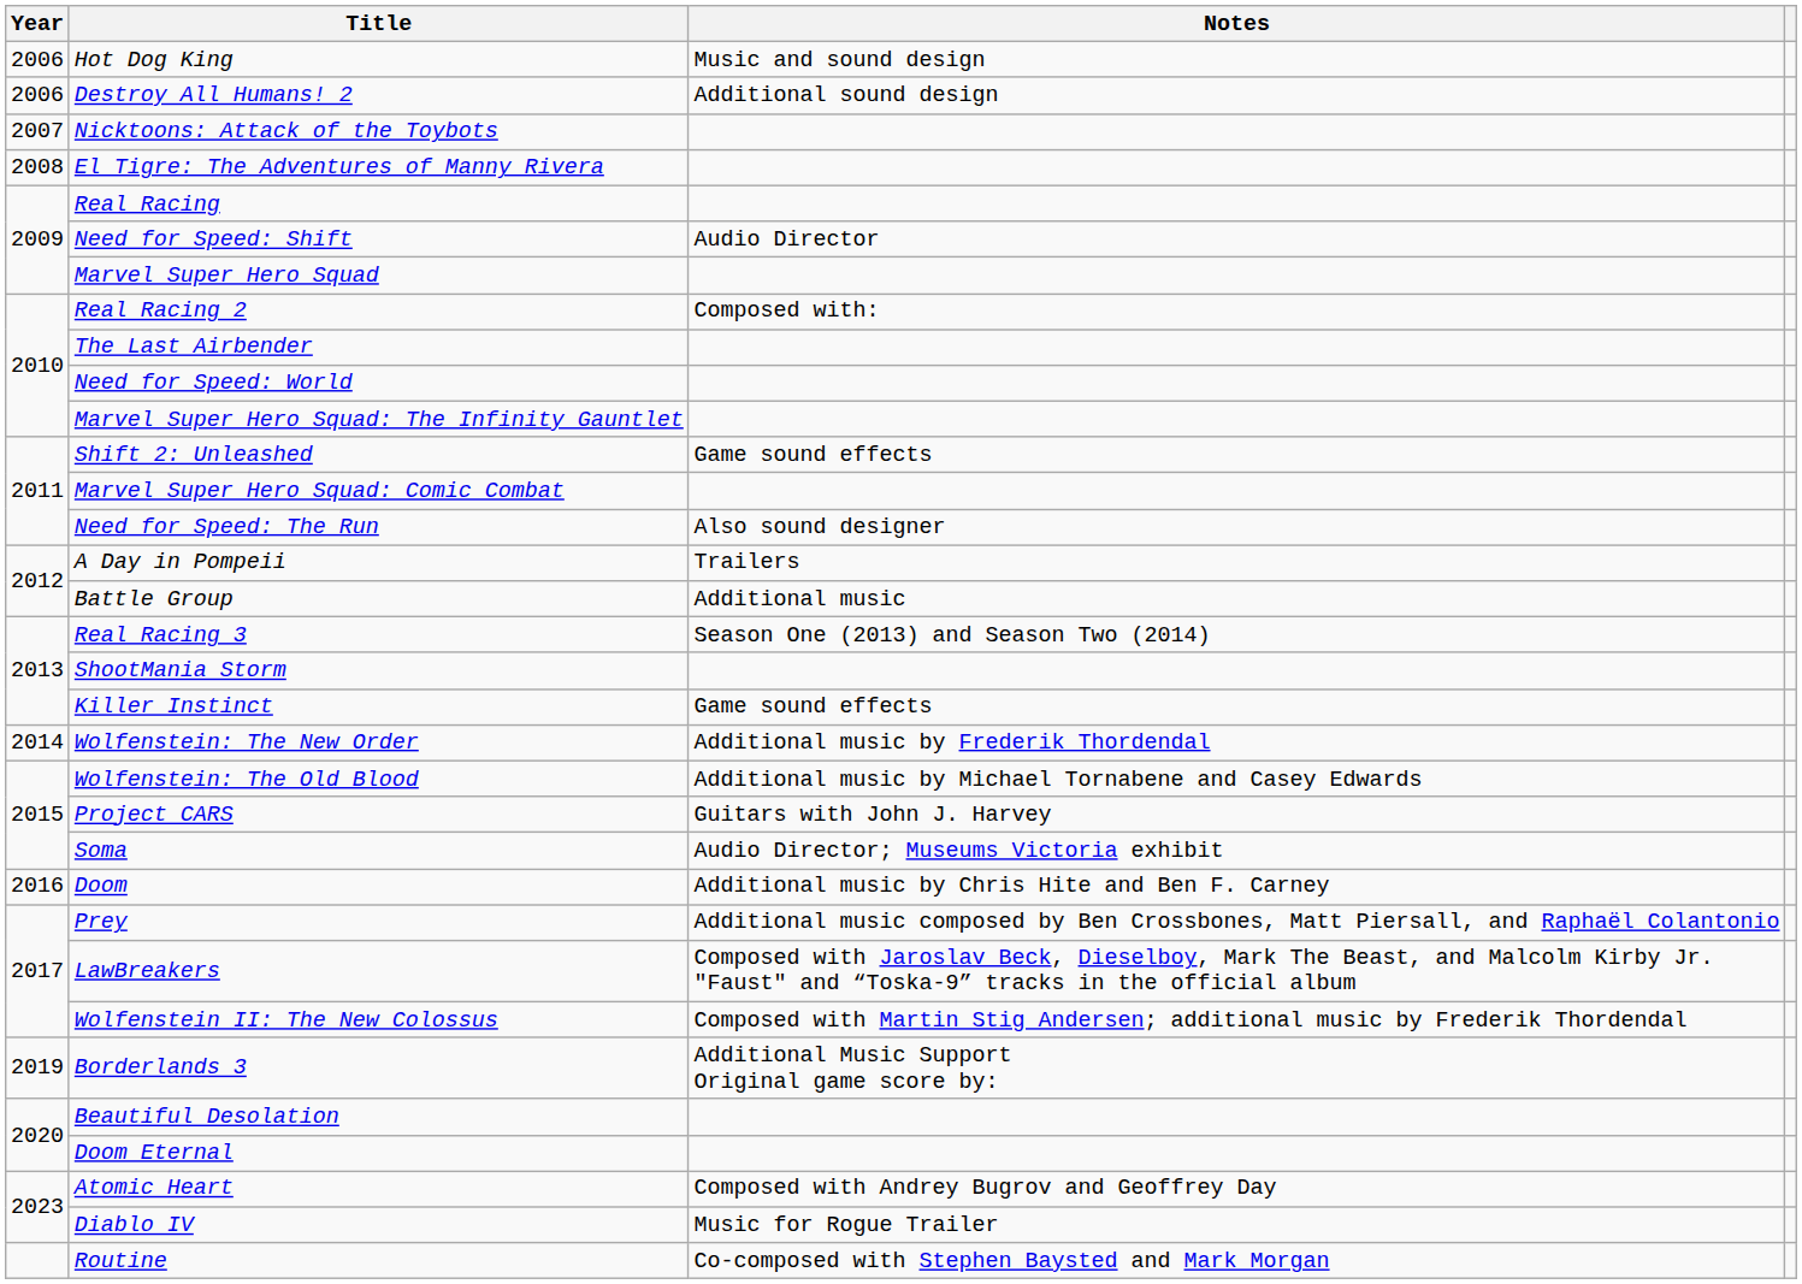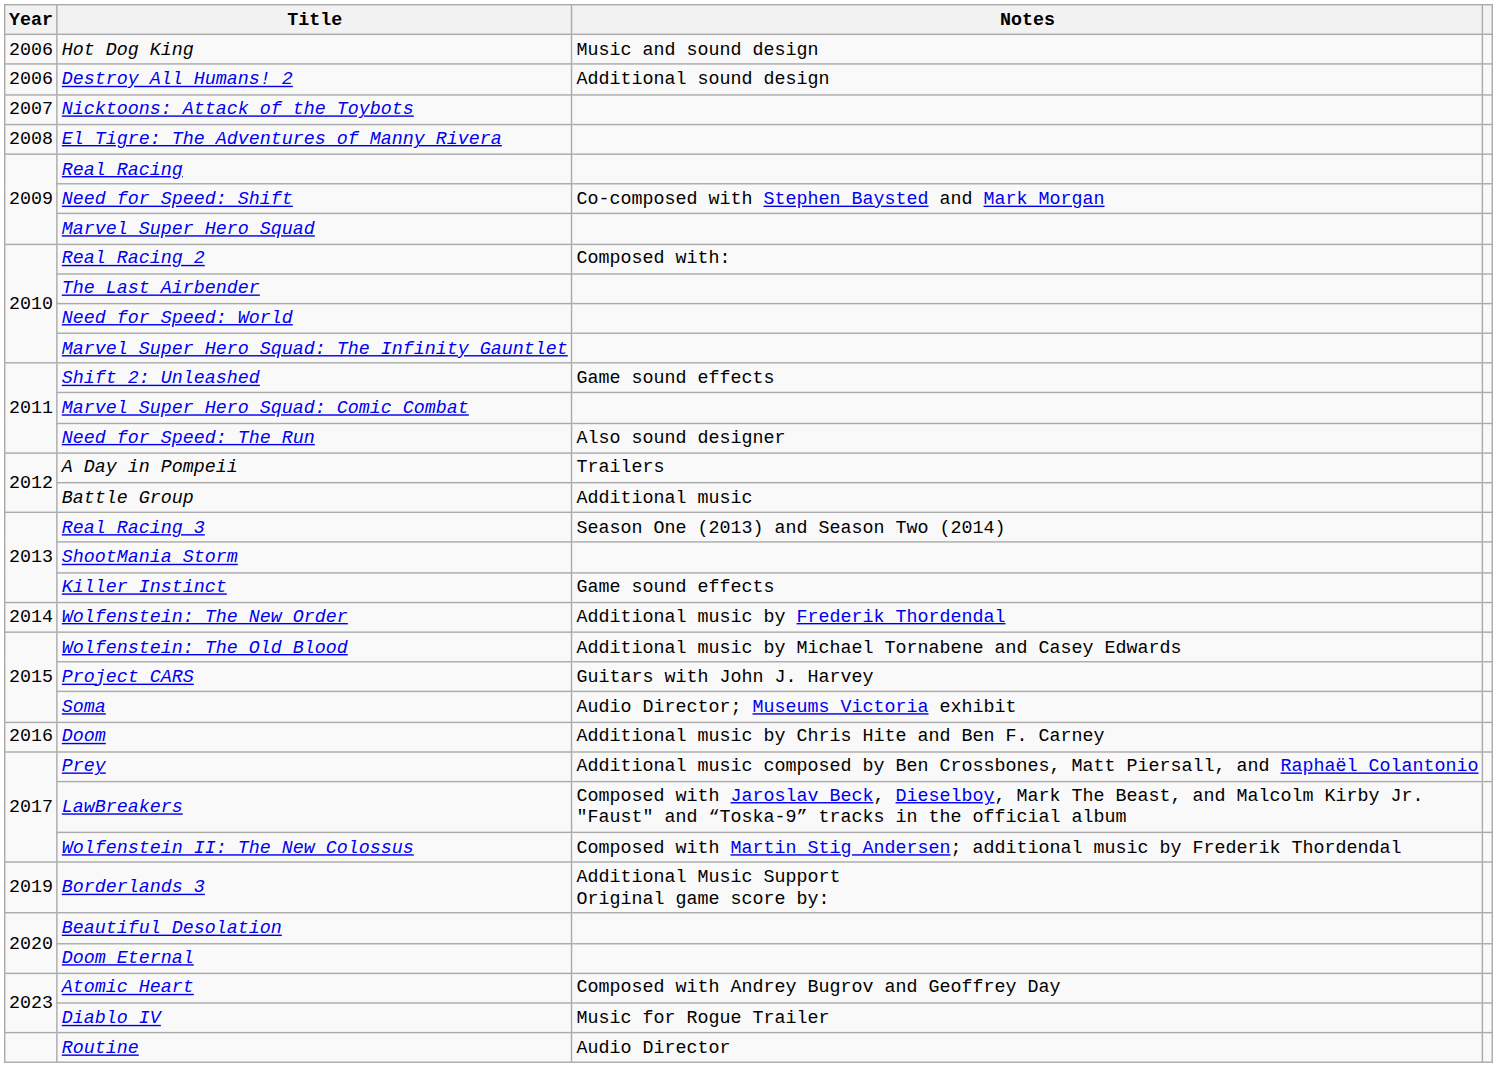 <table class="wikitable sortable">
 <tr>
 <th>Year</th>
 <th>Title</th>
 <th>Notes</th>
 <th></th>
 </tr>
 <tr>
 <td>2006</td>
 <td><em>Hot Dog King</em></td>
 <td>Music and sound design</td>
 <td align="center"></td>
 </tr>
 <tr>
 <td>2006</td>
 <td><em><a href='#'>Destroy All Humans! 2</a></em></td>
 <td>Additional sound design</td>
 <td align="center"></td>
 </tr>
 <tr>
 <td>2007</td>
 <td><em><a href='#'>Nicktoons: Attack of the Toybots</a></em></td>
 <td></td>
 <td align="center"></td>
 </tr>
 <tr>
 <td>2008</td>
 <td><em><a href='#'>El Tigre: The Adventures of Manny Rivera</a></em></td>
 <td></td>
 <td align="center"></td>
 </tr>
 <tr>
 <td rowspan="3">2009</td>
 <td><em><a href='#'>Real Racing</a></em></td>
 <td></td>
 <td></td>
 </tr>
 <tr>
 <td><em><a href='#'>Need for Speed: Shift</a></em></td>
-<td>Audio Director</td>
+<td>Co-composed with <a href='#'>Stephen Baysted</a> and <a href='#'>Mark Morgan</a></td>
 <td align="center"></td>
 </tr>
 <tr>
 <td><em><a href='#'>Marvel Super Hero Squad</a></em></td>
 <td></td>
 <td align="center"></td>
 </tr>
 <tr>
 <td rowspan="4">2010</td>
 <td><em><a href='#'>Real Racing 2</a></em></td>
 <td>Composed with: </td>
 <td></td>
 </tr>
 <tr>
 <td><em><a href='#'>The Last Airbender</a></em></td>
 <td></td>
 <td align="center"></td>
 </tr>
 <tr>
 <td><em><a href='#'>Need for Speed: World</a></em></td>
 <td></td>
 <td align="center"></td>
 </tr>
 <tr>
 <td><em><a href='#'>Marvel Super Hero Squad: The Infinity Gauntlet</a></em></td>
 <td></td>
 <td align="center"></td>
 </tr>
 <tr>
 <td rowspan="3">2011</td>
 <td><em><a href='#'>Shift 2: Unleashed</a></em></td>
 <td>Game sound effects</td>
 <td align="center"></td>
 </tr>
 <tr>
 <td><em><a href='#'>Marvel Super Hero Squad: Comic Combat</a></em></td>
 <td></td>
 <td align="center"></td>
 </tr>
 <tr>
 <td><em><a href='#'>Need for Speed: The Run</a></em></td>
 <td>Also sound designer</td>
 <td align="center"></td>
 </tr>
 <tr>
 <td rowspan="2">2012</td>
 <td><em>A Day in Pompeii</em></td>
 <td>Trailers</td>
 <td align="center"></td>
 </tr>
 <tr>
 <td><em>Battle Group</em></td>
 <td>Additional music</td>
 <td></td>
 </tr>
 <tr>
 <td rowspan="3">2013</td>
 <td><em><a href='#'>Real Racing 3</a></em></td>
 <td>Season One (2013) and Season Two (2014)</td>
 <td></td>
 </tr>
 <tr>
 <td><em><a href='#'>ShootMania Storm</a></em></td>
 <td></td>
 <td align="center"></td>
 </tr>
 <tr>
 <td><em><a href='#'>Killer Instinct</a></em></td>
 <td>Game sound effects</td>
 <td align="center"></td>
 </tr>
 <tr>
 <td>2014</td>
 <td><em><a href='#'>Wolfenstein: The New Order</a></em></td>
 <td>Additional music by <a href='#'>Frederik Thordendal</a></td>
 <td align="center"></td>
 </tr>
 <tr>
 <td rowspan="3">2015</td>
 <td><em><a href='#'>Wolfenstein: The Old Blood</a></em></td>
 <td>Additional music by Michael Tornabene and Casey Edwards</td>
 <td align="center"></td>
 </tr>
 <tr>
 <td><em><a href='#'>Project CARS</a></em></td>
 <td>Guitars with John J. Harvey</td>
 <td></td>
 </tr>
 <tr>
 <td><em><a href='#'>Soma</a></em></td>
 <td>Audio Director; <a href='#'>Museums Victoria</a> exhibit</td>
 <td align="center"></td>
 </tr>
 <tr>
 <td>2016</td>
 <td><em><a href='#'>Doom</a></em></td>
 <td>Additional music by Chris Hite and Ben F. Carney</td>
 <td align="center"></td>
 </tr>
 <tr>
 <td rowspan="3">2017</td>
 <td><em><a href='#'>Prey</a></em></td>
 <td>Additional music composed by Ben Crossbones, Matt Piersall, and <a href='#'>Raphaël Colantonio</a></td>
 <td align="center"></td>
 </tr>
 <tr>
 <td><em><a href='#'>LawBreakers</a></em></td>
 <td>Composed with <a href='#'>Jaroslav Beck</a>, <a href='#'>Dieselboy</a>, Mark The Beast, and Malcolm Kirby Jr.<br>"Faust" and “Toska-9” tracks in the official album</td>
 <td align="center"></td>
 </tr>
 <tr>
 <td><em><a href='#'>Wolfenstein II: The New Colossus</a></em></td>
 <td>Composed with <a href='#'>Martin Stig Andersen</a>; additional music by Frederik Thordendal</td>
 <td align="center"></td>
 </tr>
 <tr>
 <td rowspan="1">2019</td>
 <td><em><a href='#'>Borderlands 3</a></em></td>
 <td>Additional Music Support<br>Original game score by: </td>
 <td align="center"></td>
 </tr>
 <tr>
 <td rowspan="2">2020</td>
 <td><em><a href='#'>Beautiful Desolation</a></em></td>
 <td></td>
 <td align="center"></td>
 </tr>
 <tr>
 <td><em><a href='#'>Doom Eternal</a></em></td>
 <td></td>
 <td align="center"></td>
 </tr>
 <tr>
 <td rowspan="2">2023</td>
 <td><em><a href='#'>Atomic Heart</a></em></td>
 <td>Composed with Andrey Bugrov and Geoffrey Day</td>
 <td align="center"></td>
 </tr>
 <tr>
 <td><a href='#'><em>Diablo IV</em></a></td>
 <td>Music for Rogue Trailer</td>
 <td align="center"></td>
 </tr>
 <tr>
 <td></td>
 <td><em><a href='#'>Routine</a></em></td>
-<td>Co-composed with <a href='#'>Stephen Baysted</a> and <a href='#'>Mark Morgan</a></td>
+<td>Audio Director</td>
 <td align="center"></td>
 </tr>
 </table>
